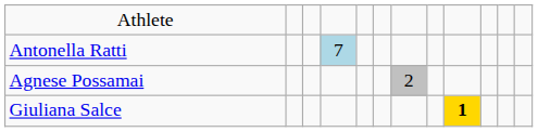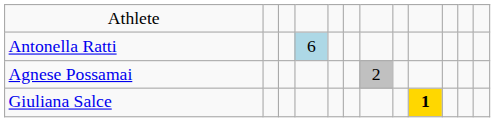 <table class="wikitable" style="text-align: center; font-size:100%" width=50%">
 <tr>
 <td>Athlete</td>
 <td></td>
 <td></td>
 <td></td>
 <td></td>
 <td></td>
 <td></td>
 <td></td>
 <td></td>
 <td></td>
 <td></td>
 <td></td>
 </tr>
 <tr>
 <td align=left><a href='#'>Antonella Ratti</a></td>
 <td></td>
 <td></td>
-<td bgcolor=lightblue>7</td>
+<td bgcolor=lightblue>6</td>
 <td></td>
 <td></td>
 <td></td>
 <td></td>
 <td></td>
 <td></td>
 <td></td>
 <td></td>
 </tr>
 <tr>
 <td align=left><a href='#'>Agnese Possamai</a></td>
 <td></td>
 <td></td>
 <td></td>
 <td></td>
 <td></td>
 <td bgcolor=silver>2</td>
 <td></td>
 <td></td>
 <td></td>
 <td></td>
 <td></td>
 </tr>
 <tr>
 <td align=left><a href='#'>Giuliana Salce</a></td>
 <td></td>
 <td></td>
 <td></td>
 <td></td>
 <td></td>
 <td></td>
 <td></td>
 <td bgcolor=gold><strong>1</strong></td>
 <td></td>
 <td></td>
 <td></td>
 </tr>
 </table>
